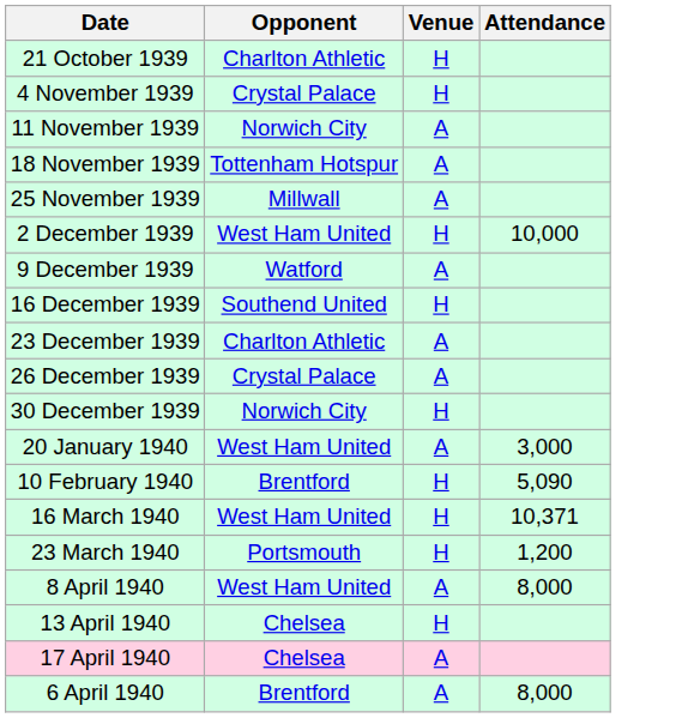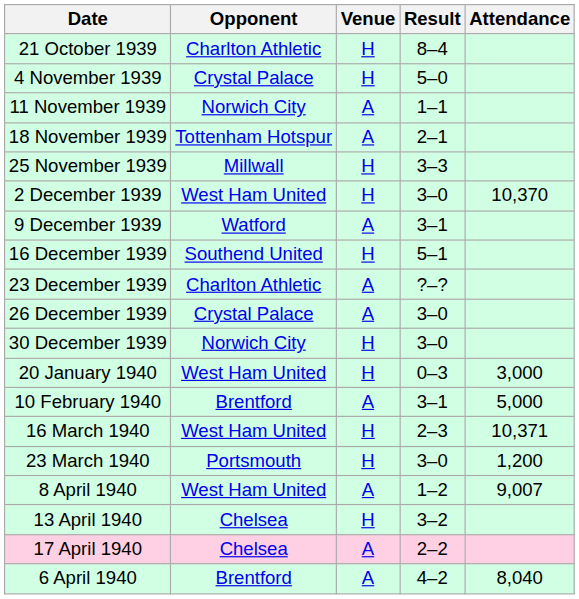 <table class="wikitable sortable" style="text-align:center;">
 <tr>
 <th>Date</th>
 <th>Opponent</th>
 <th>Venue</th>
+<th>Result</th>
 <th>Attendance</th>
 </tr>
 <tr style="background:#d0ffe3;">
 <td>21 October 1939</td>
 <td><a href='#'>Charlton Athletic</a></td>
 <td><a href='#'>H</a></td>
+<td>8–4</td>
 <td></td>
 </tr>
 <tr style="background:#d0ffe3;">
 <td>4 November 1939</td>
 <td><a href='#'>Crystal Palace</a></td>
 <td><a href='#'>H</a></td>
+<td>5–0</td>
 <td></td>
 </tr>
 <tr style="background:#d0ffe3;">
 <td>11 November 1939</td>
 <td><a href='#'>Norwich City</a></td>
 <td><a href='#'>A</a></td>
+<td>1–1</td>
 <td></td>
 </tr>
 <tr style="background:#d0ffe3;">
 <td>18 November 1939</td>
 <td><a href='#'>Tottenham Hotspur</a></td>
 <td><a href='#'>A</a></td>
+<td>2–1</td>
 <td></td>
 </tr>
 <tr style="background:#d0ffe3;">
 <td>25 November 1939</td>
 <td><a href='#'>Millwall</a></td>
-<td><a href='#'>A</a></td>
+<td><a href='#'>H</a></td>
+<td>3–3</td>
 <td></td>
 </tr>
 <tr style="background:#d0ffe3;">
 <td>2 December 1939</td>
 <td><a href='#'>West Ham United</a></td>
 <td><a href='#'>H</a></td>
-<td>10,000</td>
+<td>3–0</td>
+<td>10,370</td>
 </tr>
 <tr style="background:#d0ffe3;">
 <td>9 December 1939</td>
 <td><a href='#'>Watford</a></td>
 <td><a href='#'>A</a></td>
+<td>3–1</td>
 <td></td>
 </tr>
 <tr style="background:#d0ffe3;">
 <td>16 December 1939</td>
 <td><a href='#'>Southend United</a></td>
 <td><a href='#'>H</a></td>
+<td>5–1</td>
 <td></td>
 </tr>
 <tr style="background:#d0ffe3;">
 <td>23 December 1939</td>
 <td><a href='#'>Charlton Athletic</a></td>
 <td><a href='#'>A</a></td>
+<td>?–?</td>
 <td></td>
 </tr>
 <tr style="background:#d0ffe3;">
 <td>26 December 1939</td>
 <td><a href='#'>Crystal Palace</a></td>
 <td><a href='#'>A</a></td>
+<td>3–0</td>
 <td></td>
 </tr>
 <tr style="background:#d0ffe3;">
 <td>30 December 1939</td>
 <td><a href='#'>Norwich City</a></td>
 <td><a href='#'>H</a></td>
+<td>3–0</td>
 <td></td>
 </tr>
 <tr style="background:#d0ffe3;">
 <td>20 January 1940</td>
 <td><a href='#'>West Ham United</a></td>
-<td><a href='#'>A</a></td>
+<td><a href='#'>H</a></td>
+<td>0–3</td>
 <td>3,000</td>
 </tr>
 <tr style="background:#d0ffe3;">
 <td>10 February 1940</td>
 <td><a href='#'>Brentford</a></td>
-<td><a href='#'>H</a></td>
-<td>5,090</td>
+<td><a href='#'>A</a></td>
+<td>3–1</td>
+<td>5,000</td>
 </tr>
 <tr style="background:#d0ffe3;">
 <td>16 March 1940</td>
 <td><a href='#'>West Ham United</a></td>
 <td><a href='#'>H</a></td>
+<td>2–3</td>
 <td>10,371</td>
 </tr>
 <tr style="background:#d0ffe3;">
 <td>23 March 1940</td>
 <td><a href='#'>Portsmouth</a></td>
 <td><a href='#'>H</a></td>
+<td>3–0</td>
 <td>1,200</td>
 </tr>
 <tr style="background:#d0ffe3;">
 <td>8 April 1940</td>
 <td><a href='#'>West Ham United</a></td>
 <td><a href='#'>A</a></td>
-<td>8,000</td>
+<td>1–2</td>
+<td>9,007</td>
 </tr>
 <tr style="background:#d0ffe3;">
 <td>13 April 1940</td>
 <td><a href='#'>Chelsea</a></td>
 <td><a href='#'>H</a></td>
+<td>3–2</td>
 <td></td>
 </tr>
 <tr style="background:#ffd0e3;">
 <td>17 April 1940</td>
 <td><a href='#'>Chelsea</a></td>
 <td><a href='#'>A</a></td>
+<td>2–2</td>
 <td></td>
 </tr>
 <tr style="background:#d0ffe3;">
 <td>6 April 1940</td>
 <td><a href='#'>Brentford</a></td>
 <td><a href='#'>A</a></td>
-<td>8,000</td>
+<td>4–2</td>
+<td>8,040</td>
 </tr>
 </table>
